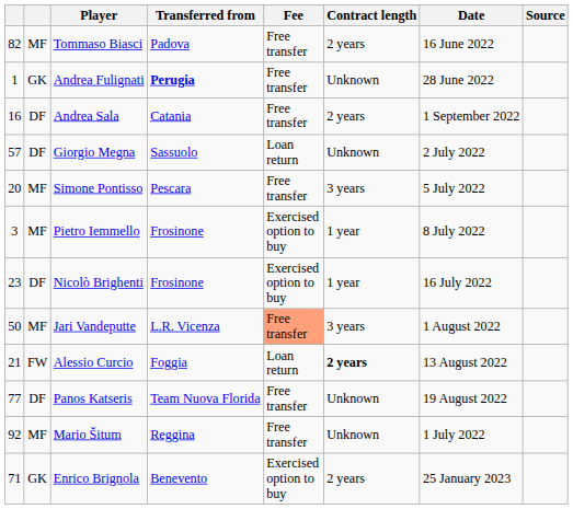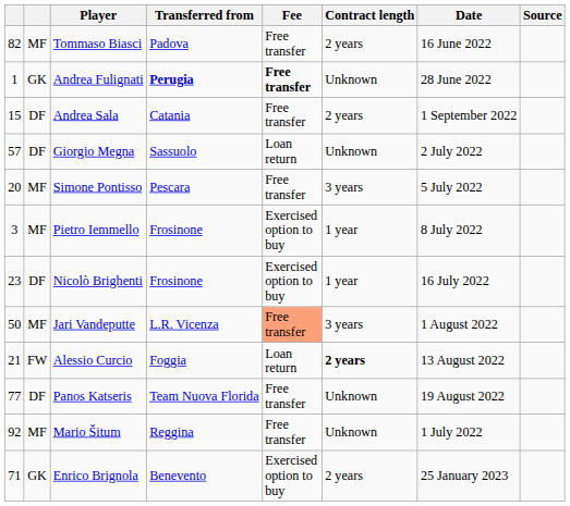 <table class="wikitable plainrowheaders sortable">
 <tr>
 <th></th>
 <th></th>
 <th scope=col>Player</th>
 <th>Transferred from</th>
 <th !scope=col; style="width: 65px;">Fee</th>
 <th scope=col>Contract length</th>
 <th scope=col>Date</th>
 <th scope=col>Source</th>
 </tr>
 <tr>
 <td align=center>82</td>
 <td align=center>MF</td>
 <td> <a href='#'>Tommaso Biasci</a></td>
 <td> <a href='#'>Padova</a></td>
 <td>Free transfer</td>
 <td>2 years</td>
 <td>16 June 2022</td>
 <td></td>
 </tr>
 <tr>
 <td align=center>1</td>
 <td align=center>GK</td>
 <td> <a href='#'>Andrea Fulignati</a></td>
 <td><strong> <a href='#'>Perugia</a></strong></td>
-<td>Free transfer</td>
+<td><strong>Free transfer</strong></td>
 <td>Unknown</td>
 <td>28 June 2022</td>
 <td></td>
 </tr>
 <tr>
-<td align=center>16</td>
+<td align=center>15</td>
 <td align=center>DF</td>
 <td> <a href='#'>Andrea Sala</a></td>
 <td> <a href='#'>Catania</a></td>
 <td>Free transfer</td>
 <td>2 years</td>
 <td>1 September 2022</td>
 <td></td>
 </tr>
 <tr>
 <td align=center>57</td>
 <td align=center>DF</td>
 <td> <a href='#'>Giorgio Megna</a></td>
 <td> <a href='#'>Sassuolo</a></td>
 <td>Loan return</td>
 <td>Unknown</td>
 <td>2 July 2022</td>
 <td></td>
 </tr>
 <tr>
 <td align=center>20</td>
 <td align=center>MF</td>
 <td> <a href='#'>Simone Pontisso</a></td>
 <td> <a href='#'>Pescara</a></td>
 <td>Free transfer</td>
 <td>3 years</td>
 <td>5 July 2022</td>
 <td></td>
 </tr>
 <tr>
 <td align=center>3</td>
 <td align=center>MF</td>
 <td> <a href='#'>Pietro Iemmello</a></td>
 <td> <a href='#'>Frosinone</a></td>
 <td>Exercised option to buy</td>
 <td>1 year</td>
 <td>8 July 2022</td>
 <td></td>
 </tr>
 <tr>
 <td align=center>23</td>
 <td align=center>DF</td>
 <td> <a href='#'>Nicolò Brighenti</a></td>
 <td> <a href='#'>Frosinone</a></td>
 <td>Exercised option to buy</td>
 <td>1 year</td>
 <td>16 July 2022</td>
 <td></td>
 </tr>
 <tr>
 <td align=center>50</td>
 <td align=center>MF</td>
 <td> <a href='#'>Jari Vandeputte</a></td>
 <td> <a href='#'>L.R. Vicenza</a></td>
 <td style="background: lightsalmon;">Free transfer</td>
 <td>3 years</td>
 <td>1 August 2022</td>
 <td></td>
 </tr>
 <tr>
 <td align=center>21</td>
 <td align=center>FW</td>
 <td> <a href='#'>Alessio Curcio</a></td>
 <td> <a href='#'>Foggia</a></td>
 <td>Loan return</td>
 <td><strong>2 years</strong></td>
 <td>13 August 2022</td>
 <td></td>
 </tr>
 <tr>
 <td align=center>77</td>
 <td align=center>DF</td>
 <td> <a href='#'>Panos Katseris</a></td>
 <td> <a href='#'>Team Nuova Florida</a></td>
 <td>Free transfer</td>
 <td>Unknown</td>
 <td>19 August 2022</td>
 <td></td>
 </tr>
 <tr>
 <td align=center>92</td>
 <td align=center>MF</td>
 <td> <a href='#'>Mario Šitum</a></td>
 <td> <a href='#'>Reggina</a></td>
 <td>Free transfer</td>
 <td>Unknown</td>
 <td>1 July 2022</td>
 <td></td>
 </tr>
 <tr>
 <td align=center>71</td>
 <td align=center>GK</td>
 <td> <a href='#'>Enrico Brignola</a></td>
 <td> <a href='#'>Benevento</a></td>
 <td>Exercised option to buy</td>
 <td>2 years</td>
 <td>25 January 2023</td>
 <td></td>
 </tr>
 </table>
